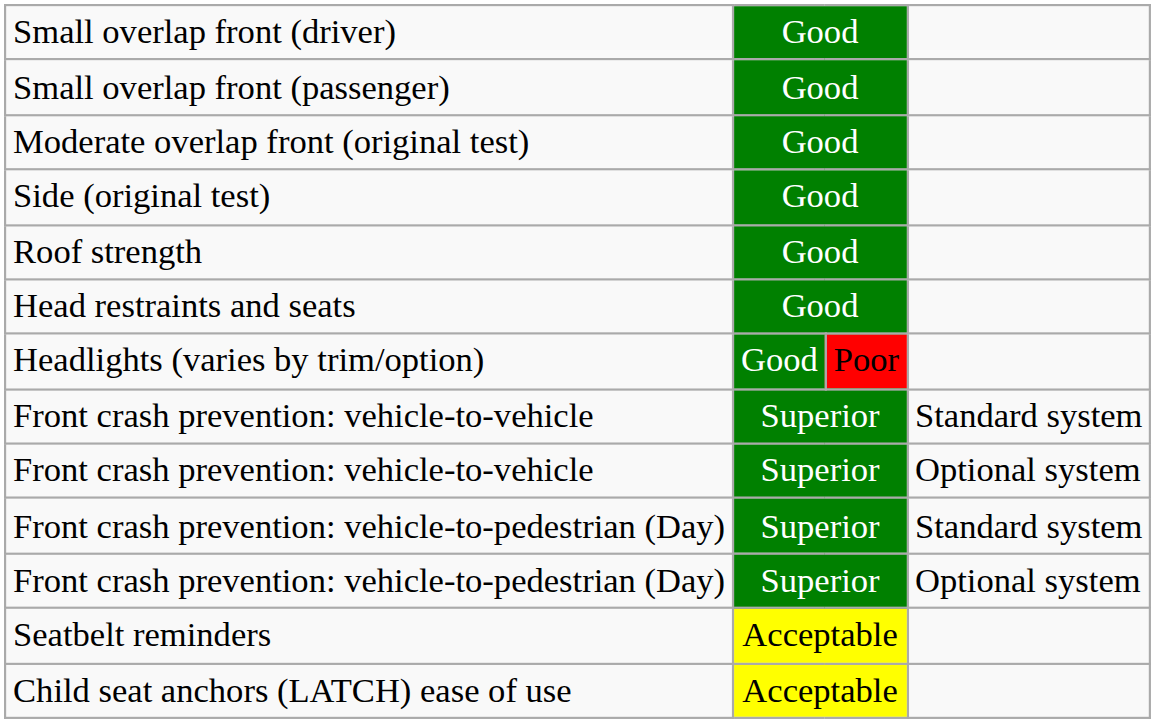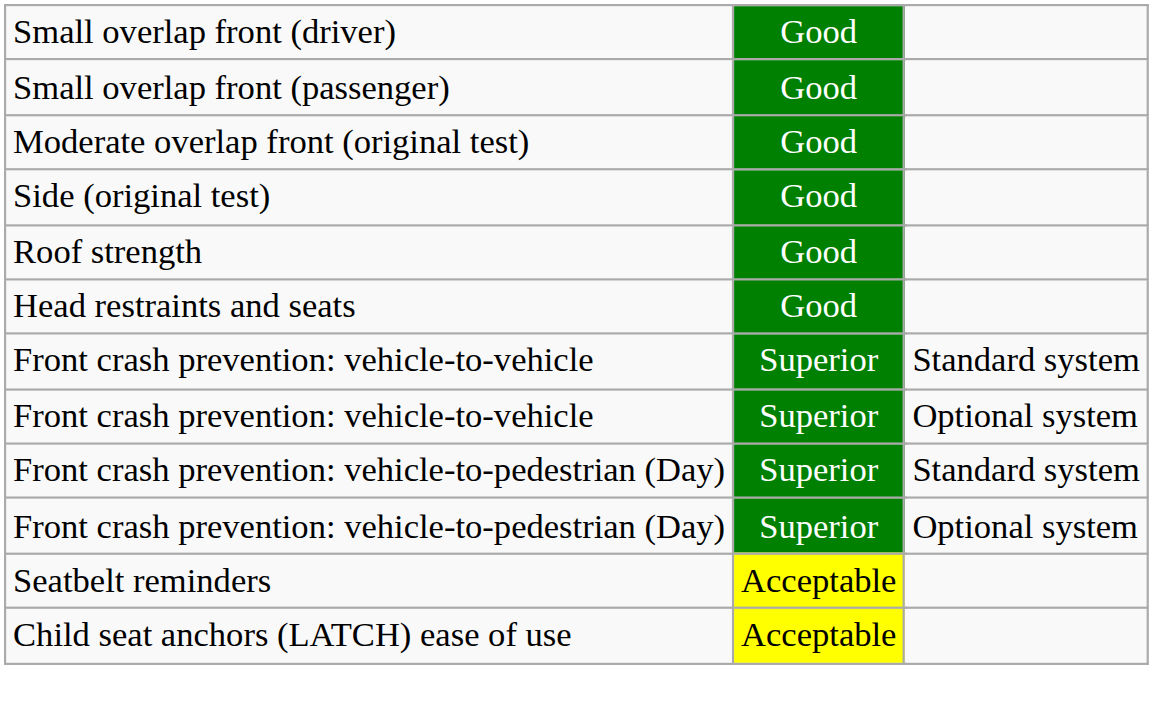 <table class="wikitable">
 <tr>
 <td>Small overlap front (driver)</td>
 <td colspan="2" style="text-align:center;color:white;background:green">Good</td>
 <td></td>
 </tr>
 <tr>
 <td>Small overlap front (passenger)</td>
 <td colspan="2" style="text-align:center;color:white;background:green">Good</td>
 <td></td>
 </tr>
 <tr>
 <td>Moderate overlap front (original test)</td>
 <td colspan="2" style="text-align:center;color:white;background:green">Good</td>
 <td></td>
 </tr>
 <tr>
 <td>Side (original test)</td>
 <td colspan="2" style="text-align:center;color:white;background:green">Good</td>
 <td></td>
 </tr>
 <tr>
 <td>Roof strength</td>
 <td colspan="2" style="text-align:center;color:white;background:green">Good</td>
 <td></td>
 </tr>
 <tr>
 <td>Head restraints and seats</td>
 <td colspan="2" style="text-align:center;color:white;background:green">Good</td>
-<td></td>
-</tr>
-<tr>
-<td>Headlights (varies by trim/option)</td>
-<td colspan="1" style="text-align:center;color:white;background:green">Good</td>
-<td colspan="1" style="text-align:center;color:black;background:red">Poor</td>
 <td></td>
 </tr>
 <tr>
 <td>Front crash prevention: vehicle-to-vehicle</td>
 <td colspan="2" style="text-align:center;color:white;background:green">Superior</td>
 <td>Standard system</td>
 </tr>
 <tr>
 <td>Front crash prevention: vehicle-to-vehicle</td>
 <td colspan="2" style="text-align:center;color:white;background:green">Superior</td>
 <td>Optional system</td>
 </tr>
 <tr>
 <td>Front crash prevention: vehicle-to-pedestrian (Day)</td>
 <td colspan="2" style="text-align:center;color:white;background:green">Superior</td>
 <td>Standard system</td>
 </tr>
 <tr>
 <td>Front crash prevention: vehicle-to-pedestrian (Day)</td>
 <td colspan="2" style="text-align:center;color:white;background:green">Superior</td>
 <td>Optional system</td>
 </tr>
 <tr>
 <td>Seatbelt reminders</td>
 <td colspan="2" style="text-align:center;color:black;background:yellow">Acceptable</td>
 <td></td>
 </tr>
 <tr>
 <td>Child seat anchors (LATCH) ease of use</td>
 <td colspan="2" style="text-align:center;color:black;background:yellow">Acceptable</td>
 <td></td>
 </tr>
 </table>
